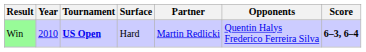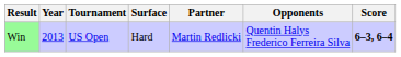 <table class="wikitable">
 <tr>
 <th>Result</th>
 <th>Year</th>
 <th>Tournament</th>
 <th>Surface</th>
 <th>Partner</th>
 <th>Opponents</th>
 <th>Score</th>
 </tr>
 <tr style="background:#ccf;">
 <td bgcolor=98fb98>Win</td>
-<td><a href='#'>2010</a></td>
-<td><strong><a href='#'>US Open</a></strong></td>
+<td><a href='#'>2013</a></td>
+<td><a href='#'>US Open</a></td>
 <td>Hard</td>
 <td> <a href='#'>Martin Redlicki</a></td>
 <td> <a href='#'>Quentin Halys</a><br> <a href='#'>Frederico Ferreira Silva</a></td>
 <td><strong>6–3, 6–4</strong></td>
 </tr>
 </table>
